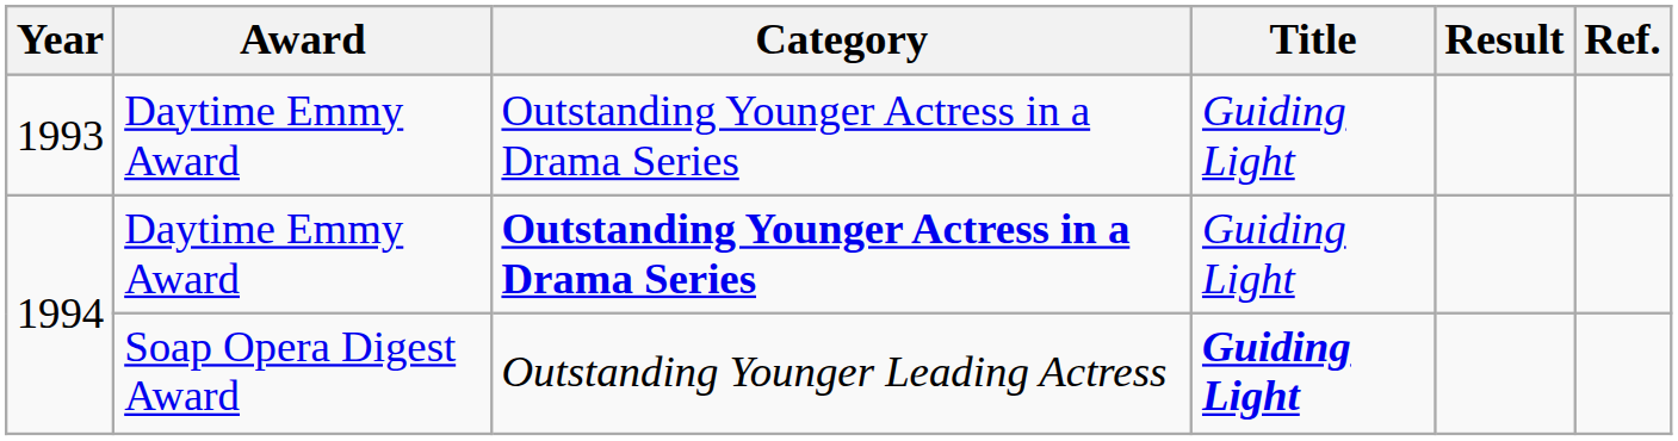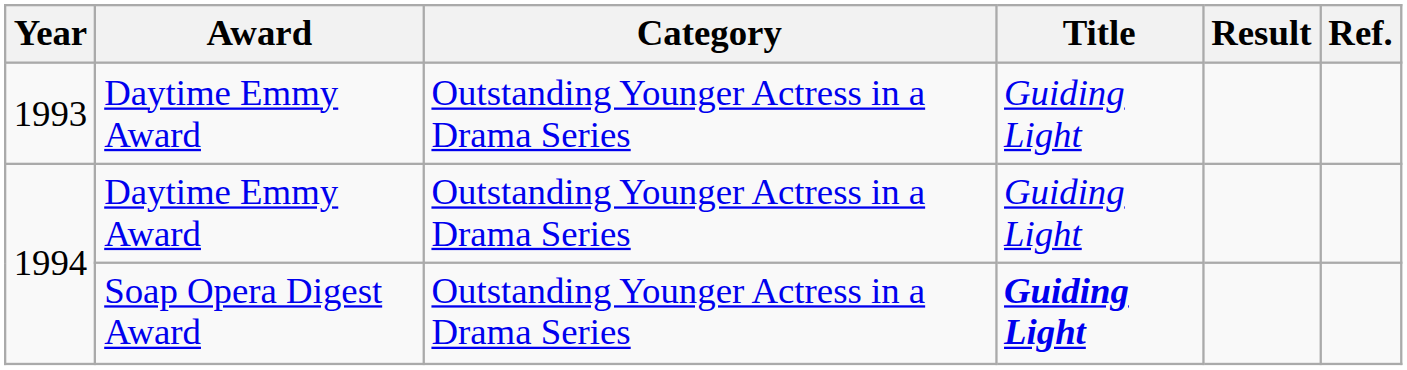 <table class="wikitable">
 <tr>
 <th>Year</th>
 <th>Award</th>
 <th>Category</th>
 <th>Title</th>
 <th>Result</th>
 <th>Ref.</th>
 </tr>
 <tr>
 <td>1993</td>
 <td><a href='#'>Daytime Emmy Award</a></td>
 <td><a href='#'>Outstanding Younger Actress in a Drama Series</a></td>
 <td><em><a href='#'>Guiding Light</a></em></td>
 <td></td>
 <td></td>
 </tr>
 <tr>
 <td rowspan="2">1994</td>
 <td><a href='#'>Daytime Emmy Award</a></td>
-<td><strong><a href='#'>Outstanding Younger Actress in a Drama Series</a></strong></td>
+<td><a href='#'>Outstanding Younger Actress in a Drama Series</a></td>
 <td><em><a href='#'>Guiding Light</a></em></td>
 <td></td>
 <td></td>
 </tr>
 <tr>
 <td><a href='#'>Soap Opera Digest Award</a></td>
-<td><em>Outstanding Younger Leading Actress</em></td>
+<td><a href='#'>Outstanding Younger Actress in a Drama Series</a></td>
 <td><strong><em><a href='#'>Guiding Light</a></em></strong></td>
 <td></td>
 <td></td>
 </tr>
 </table>
